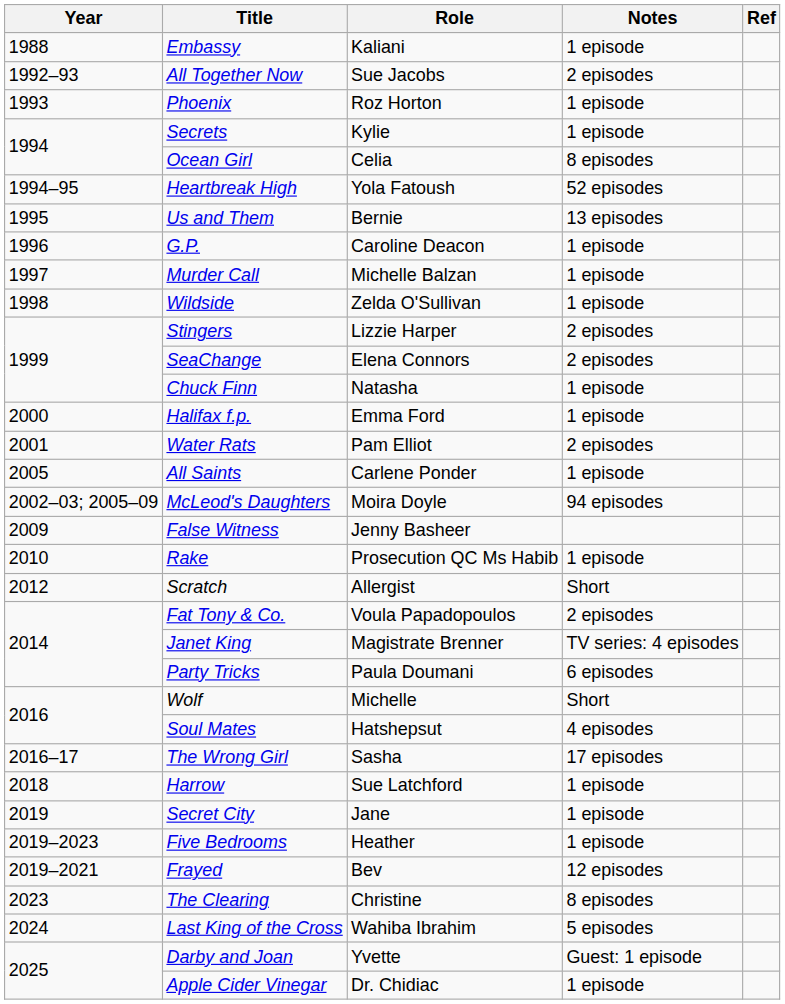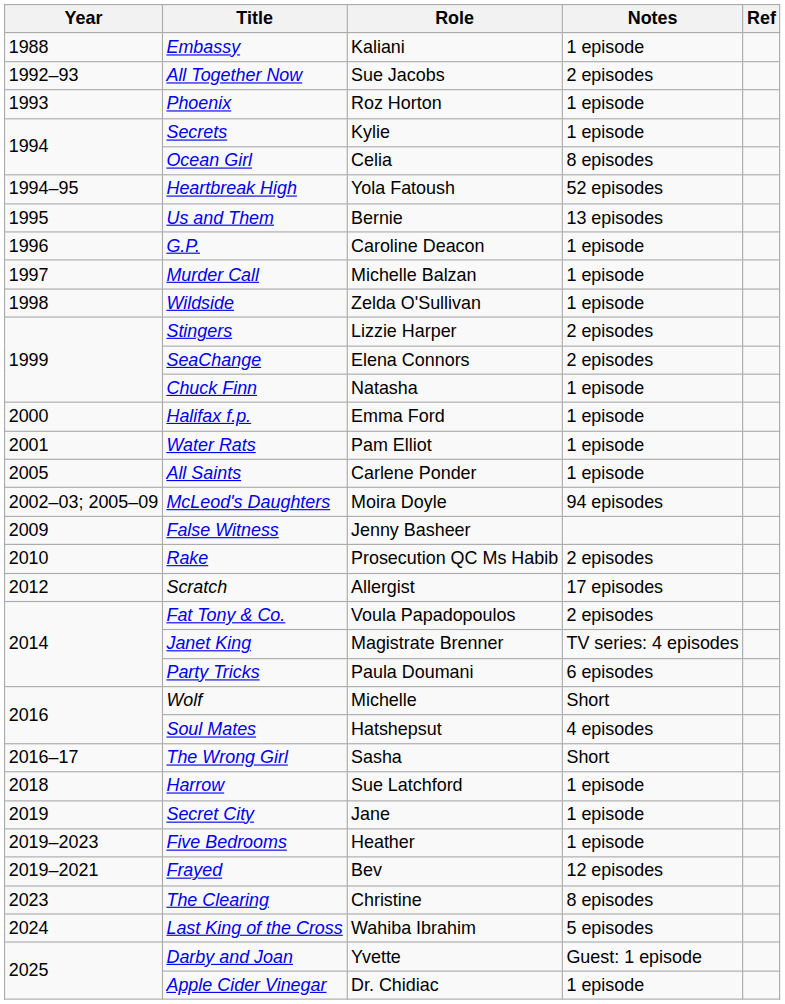 <table class="wikitable sortable">
 <tr>
 <th>Year</th>
 <th>Title</th>
 <th>Role</th>
 <th>Notes</th>
 <th>Ref</th>
 </tr>
 <tr>
 <td>1988</td>
 <td><em><a href='#'>Embassy</a></em></td>
 <td>Kaliani</td>
 <td>1 episode</td>
 <td></td>
 </tr>
 <tr>
 <td>1992–93</td>
 <td><em><a href='#'>All Together Now</a></em></td>
 <td>Sue Jacobs</td>
 <td>2 episodes</td>
 <td></td>
 </tr>
 <tr>
 <td>1993</td>
 <td><em><a href='#'>Phoenix</a></em></td>
 <td>Roz Horton</td>
 <td>1 episode</td>
 <td></td>
 </tr>
 <tr>
 <td rowspan="2">1994</td>
 <td><em><a href='#'>Secrets</a></em></td>
 <td>Kylie</td>
 <td>1 episode</td>
 <td></td>
 </tr>
 <tr>
 <td><em><a href='#'>Ocean Girl</a></em></td>
 <td>Celia</td>
 <td>8 episodes</td>
 <td></td>
 </tr>
 <tr>
 <td>1994–95</td>
 <td><em><a href='#'>Heartbreak High</a></em></td>
 <td>Yola Fatoush</td>
 <td>52 episodes</td>
 <td></td>
 </tr>
 <tr>
 <td>1995</td>
 <td><em><a href='#'>Us and Them</a></em></td>
 <td>Bernie</td>
 <td>13 episodes</td>
 <td></td>
 </tr>
 <tr>
 <td>1996</td>
 <td><em><a href='#'>G.P.</a></em></td>
 <td>Caroline Deacon</td>
 <td>1 episode</td>
 <td></td>
 </tr>
 <tr>
 <td>1997</td>
 <td><em><a href='#'>Murder Call</a></em></td>
 <td>Michelle Balzan</td>
 <td>1 episode</td>
 <td></td>
 </tr>
 <tr>
 <td>1998</td>
 <td><em><a href='#'>Wildside</a></em></td>
 <td>Zelda O'Sullivan</td>
 <td>1 episode</td>
 <td></td>
 </tr>
 <tr>
 <td rowspan="3">1999</td>
 <td><em><a href='#'>Stingers</a></em></td>
 <td>Lizzie Harper</td>
 <td>2 episodes</td>
 <td></td>
 </tr>
 <tr>
 <td><em><a href='#'>SeaChange</a></em></td>
 <td>Elena Connors</td>
 <td>2 episodes</td>
 <td></td>
 </tr>
 <tr>
 <td><em><a href='#'>Chuck Finn</a></em></td>
 <td>Natasha</td>
 <td>1 episode</td>
 <td></td>
 </tr>
 <tr>
 <td>2000</td>
 <td><em><a href='#'>Halifax f.p.</a></em></td>
 <td>Emma Ford</td>
 <td>1 episode</td>
 <td></td>
 </tr>
 <tr>
 <td>2001</td>
 <td><em><a href='#'>Water Rats</a></em></td>
 <td>Pam Elliot</td>
-<td>2 episodes</td>
+<td>1 episode</td>
 <td></td>
 </tr>
 <tr>
 <td>2005</td>
 <td><em><a href='#'>All Saints</a></em></td>
 <td>Carlene Ponder</td>
 <td>1 episode</td>
 <td></td>
 </tr>
 <tr>
 <td>2002–03; 2005–09</td>
 <td><em><a href='#'>McLeod's Daughters</a></em></td>
 <td>Moira Doyle</td>
 <td>94 episodes</td>
 <td></td>
 </tr>
 <tr>
 <td>2009</td>
 <td><em><a href='#'>False Witness</a></em></td>
 <td>Jenny Basheer</td>
 <td></td>
 <td></td>
 </tr>
 <tr>
 <td>2010</td>
 <td><em><a href='#'>Rake</a></em></td>
 <td>Prosecution QC Ms Habib</td>
-<td>1 episode</td>
+<td>2 episodes</td>
 <td></td>
 </tr>
 <tr>
 <td>2012</td>
 <td><em>Scratch</em></td>
 <td>Allergist</td>
-<td>Short</td>
+<td>17 episodes</td>
 <td></td>
 </tr>
 <tr>
 <td rowspan="3">2014</td>
 <td><em><a href='#'>Fat Tony & Co.</a></em></td>
 <td>Voula Papadopoulos</td>
 <td>2 episodes</td>
 <td></td>
 </tr>
 <tr>
 <td><em><a href='#'>Janet King</a></em></td>
 <td>Magistrate Brenner</td>
 <td>TV series: 4 episodes</td>
 <td></td>
 </tr>
 <tr>
 <td><em><a href='#'>Party Tricks</a></em></td>
 <td>Paula Doumani</td>
 <td>6 episodes</td>
 <td></td>
 </tr>
 <tr>
 <td rowspan="2">2016</td>
 <td><em>Wolf</em></td>
 <td>Michelle</td>
 <td>Short</td>
 <td></td>
 </tr>
 <tr>
 <td><em><a href='#'>Soul Mates</a></em></td>
 <td>Hatshepsut</td>
 <td>4 episodes</td>
 <td></td>
 </tr>
 <tr>
 <td>2016–17</td>
 <td><em><a href='#'>The Wrong Girl</a></em></td>
 <td>Sasha</td>
-<td>17 episodes</td>
+<td>Short</td>
 <td></td>
 </tr>
 <tr>
 <td>2018</td>
 <td><em><a href='#'>Harrow</a></em></td>
 <td>Sue Latchford</td>
 <td>1 episode</td>
 <td></td>
 </tr>
 <tr>
 <td>2019</td>
 <td><em><a href='#'>Secret City</a></em></td>
 <td>Jane</td>
 <td>1 episode</td>
 <td></td>
 </tr>
 <tr>
 <td>2019–2023</td>
 <td><em><a href='#'>Five Bedrooms</a></em></td>
 <td>Heather</td>
 <td>1 episode</td>
 <td></td>
 </tr>
 <tr>
 <td>2019–2021</td>
 <td><em><a href='#'>Frayed</a></em></td>
 <td>Bev</td>
 <td>12 episodes</td>
 <td></td>
 </tr>
 <tr>
 <td>2023</td>
 <td><em><a href='#'>The Clearing</a></em></td>
 <td>Christine</td>
 <td>8 episodes</td>
 <td></td>
 </tr>
 <tr>
 <td>2024</td>
 <td><em><a href='#'>Last King of the Cross</a></em></td>
 <td>Wahiba Ibrahim</td>
 <td>5 episodes</td>
 <td></td>
 </tr>
 <tr>
 <td rowspan="2">2025</td>
 <td><em><a href='#'>Darby and Joan</a></em></td>
 <td>Yvette</td>
 <td>Guest: 1 episode</td>
 <td></td>
 </tr>
 <tr>
 <td><a href='#'><em>Apple Cider Vinegar</em></a></td>
 <td>Dr. Chidiac</td>
 <td>1 episode</td>
 <td></td>
 </tr>
 </table>
